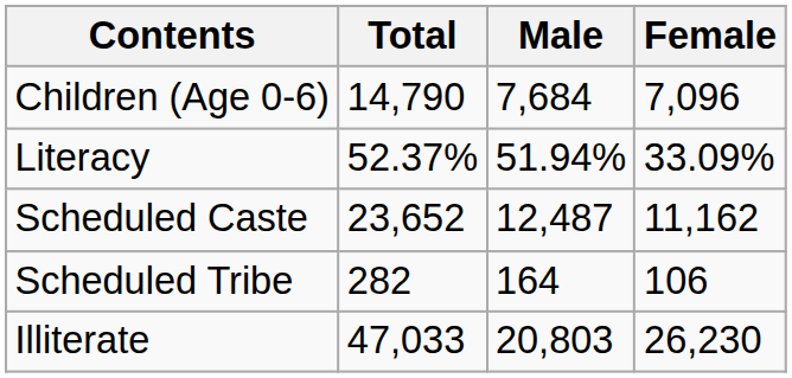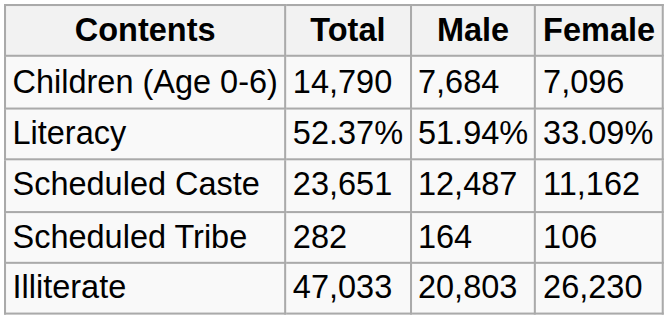 <table class="wikitable">
 <tr>
 <th>Contents</th>
 <th>Total</th>
 <th>Male</th>
 <th>Female</th>
 </tr>
 <tr>
 <td>Children (Age 0-6)</td>
 <td>14,790</td>
 <td>7,684</td>
 <td>7,096</td>
 </tr>
 <tr>
 <td>Literacy</td>
 <td>52.37%</td>
 <td>51.94%</td>
 <td>33.09%</td>
 </tr>
 <tr>
 <td>Scheduled Caste</td>
-<td>23,652</td>
+<td>23,651</td>
 <td>12,487</td>
 <td>11,162</td>
 </tr>
 <tr>
 <td>Scheduled Tribe</td>
 <td>282</td>
 <td>164</td>
 <td>106</td>
 </tr>
 <tr>
 <td>Illiterate</td>
 <td>47,033</td>
 <td>20,803</td>
 <td>26,230</td>
 </tr>
 </table>
